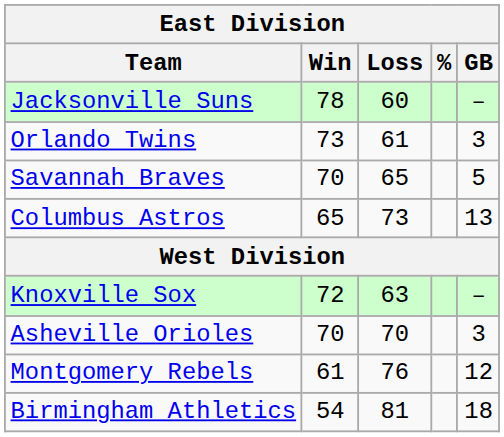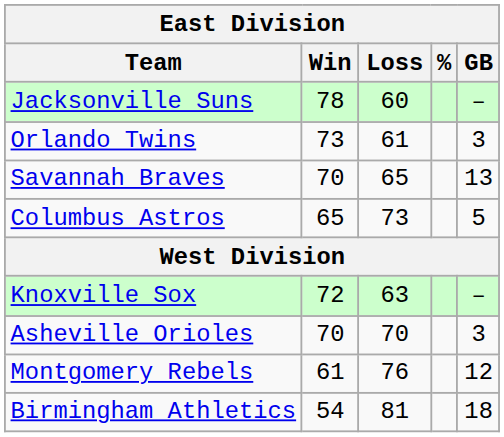 <table class="wikitable">
 <tr>
 <th colspan="5">East Division</th>
 </tr>
 <tr>
 <th width="60%">Team</th>
 <th>Win</th>
 <th>Loss</th>
 <th>%</th>
 <th>GB</th>
 </tr>
 <tr align=center bgcolor=ccffcc>
 <td align=left><a href='#'>Jacksonville Suns</a></td>
 <td>78</td>
 <td>60</td>
 <td></td>
 <td>–</td>
 </tr>
 <tr align=center>
 <td align=left><a href='#'>Orlando Twins</a></td>
 <td>73</td>
 <td>61</td>
 <td></td>
 <td>3</td>
 </tr>
 <tr align=center>
 <td align=left><a href='#'>Savannah Braves</a></td>
 <td>70</td>
 <td>65</td>
 <td></td>
-<td>5</td>
+<td>13</td>
 </tr>
 <tr align=center>
 <td align=left><a href='#'>Columbus Astros</a></td>
 <td>65</td>
 <td>73</td>
 <td></td>
-<td>13</td>
+<td>5</td>
 </tr>
 <tr>
 <th colspan="5">West Division</th>
 </tr>
 <tr align=center bgcolor=ccffcc>
 <td align=left><a href='#'>Knoxville Sox</a></td>
 <td>72</td>
 <td>63</td>
 <td></td>
 <td>–</td>
 </tr>
 <tr align=center>
 <td align=left><a href='#'>Asheville Orioles</a></td>
 <td>70</td>
 <td>70</td>
 <td></td>
 <td>3</td>
 </tr>
 <tr align=center>
 <td align=left><a href='#'>Montgomery Rebels</a></td>
 <td>61</td>
 <td>76</td>
 <td></td>
 <td>12</td>
 </tr>
 <tr align=center>
 <td align=left><a href='#'>Birmingham Athletics</a></td>
 <td>54</td>
 <td>81</td>
 <td></td>
 <td>18</td>
 </tr>
 </table>
